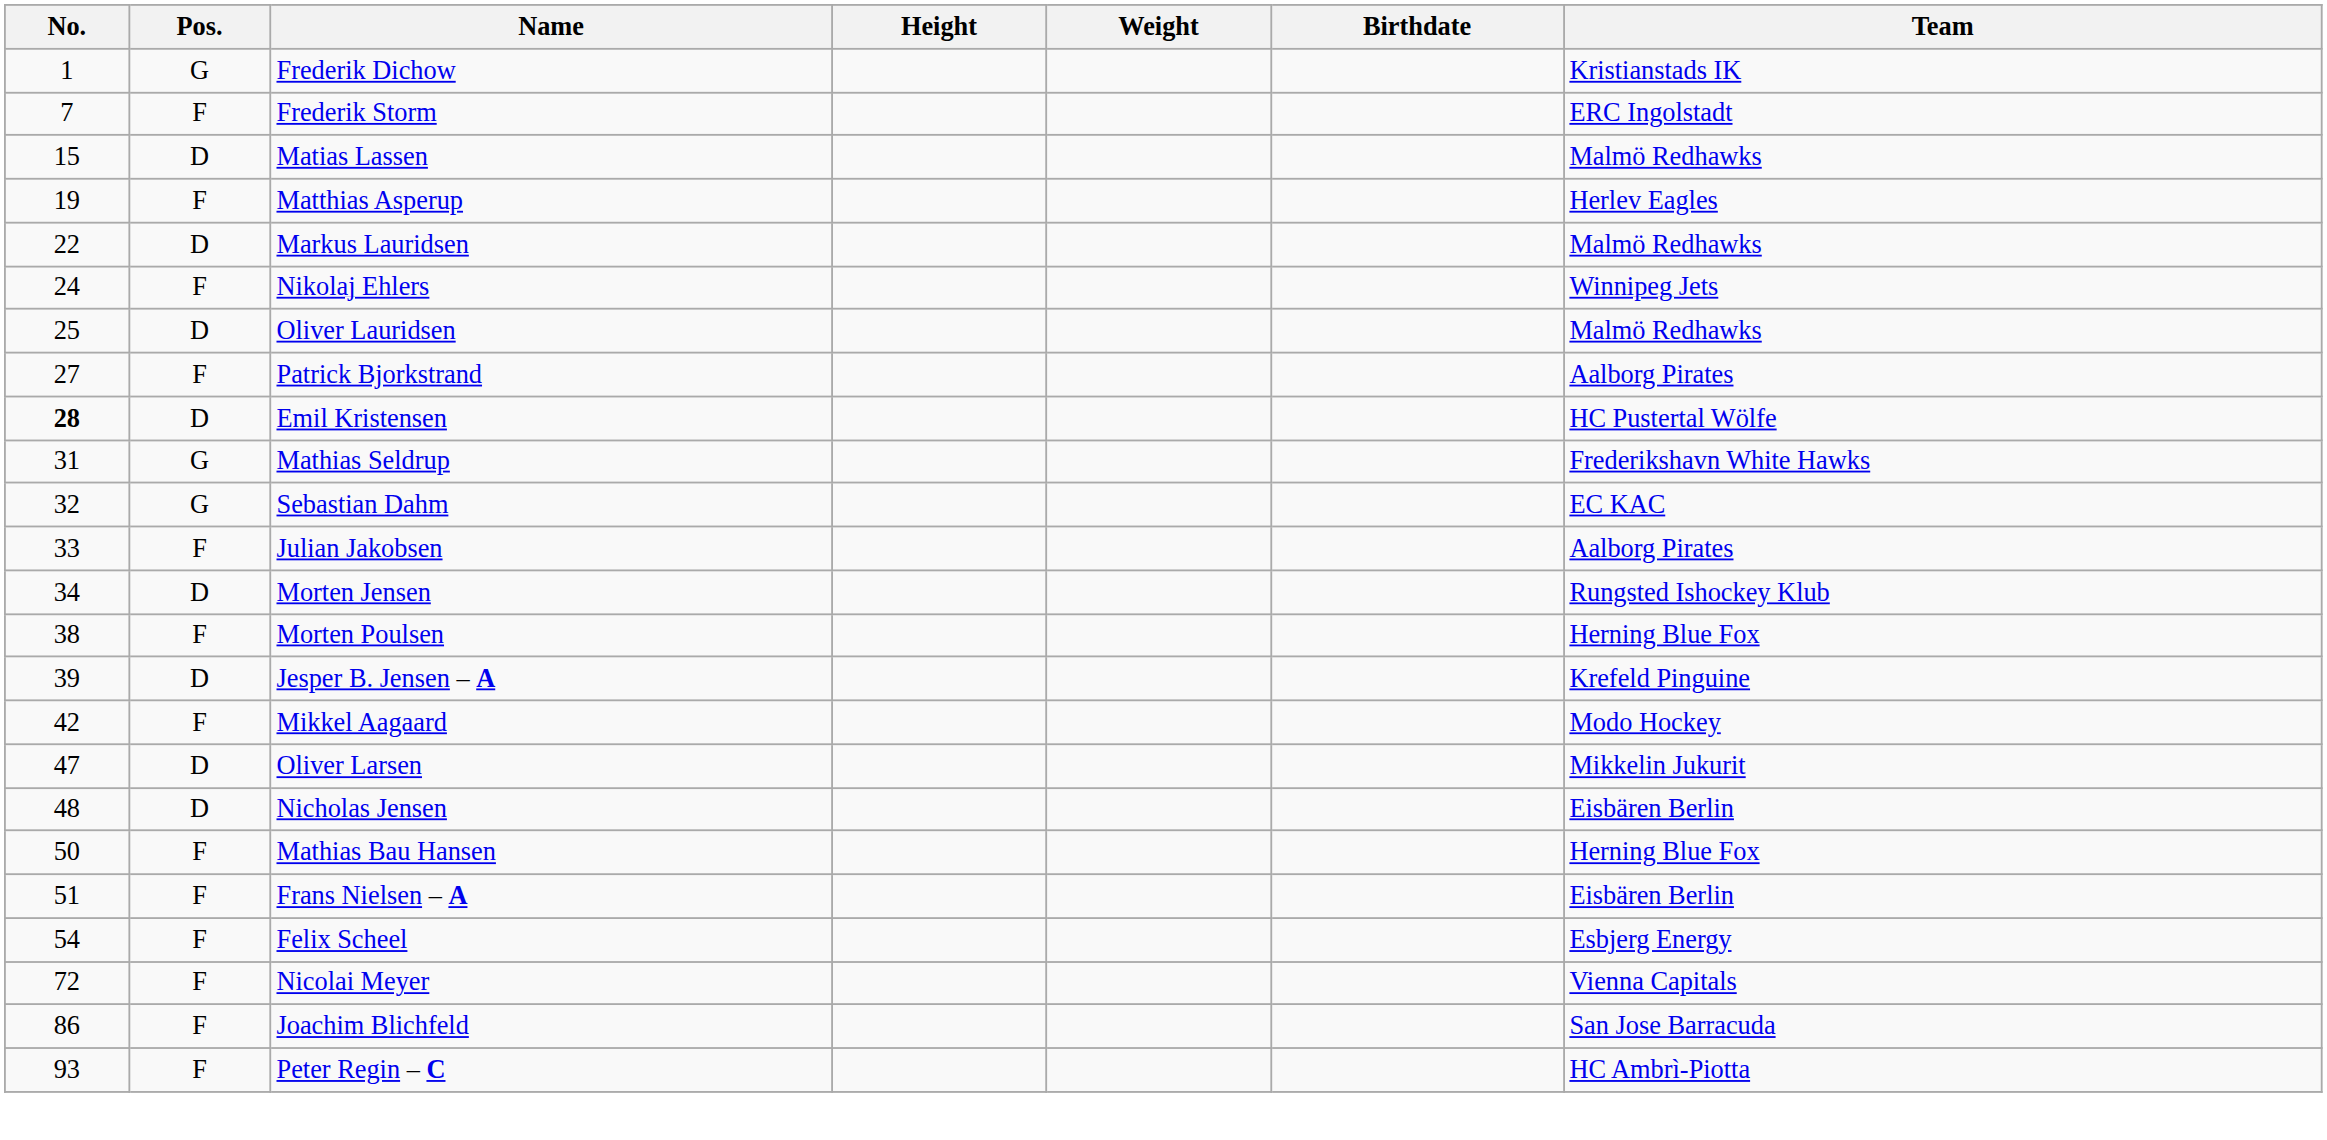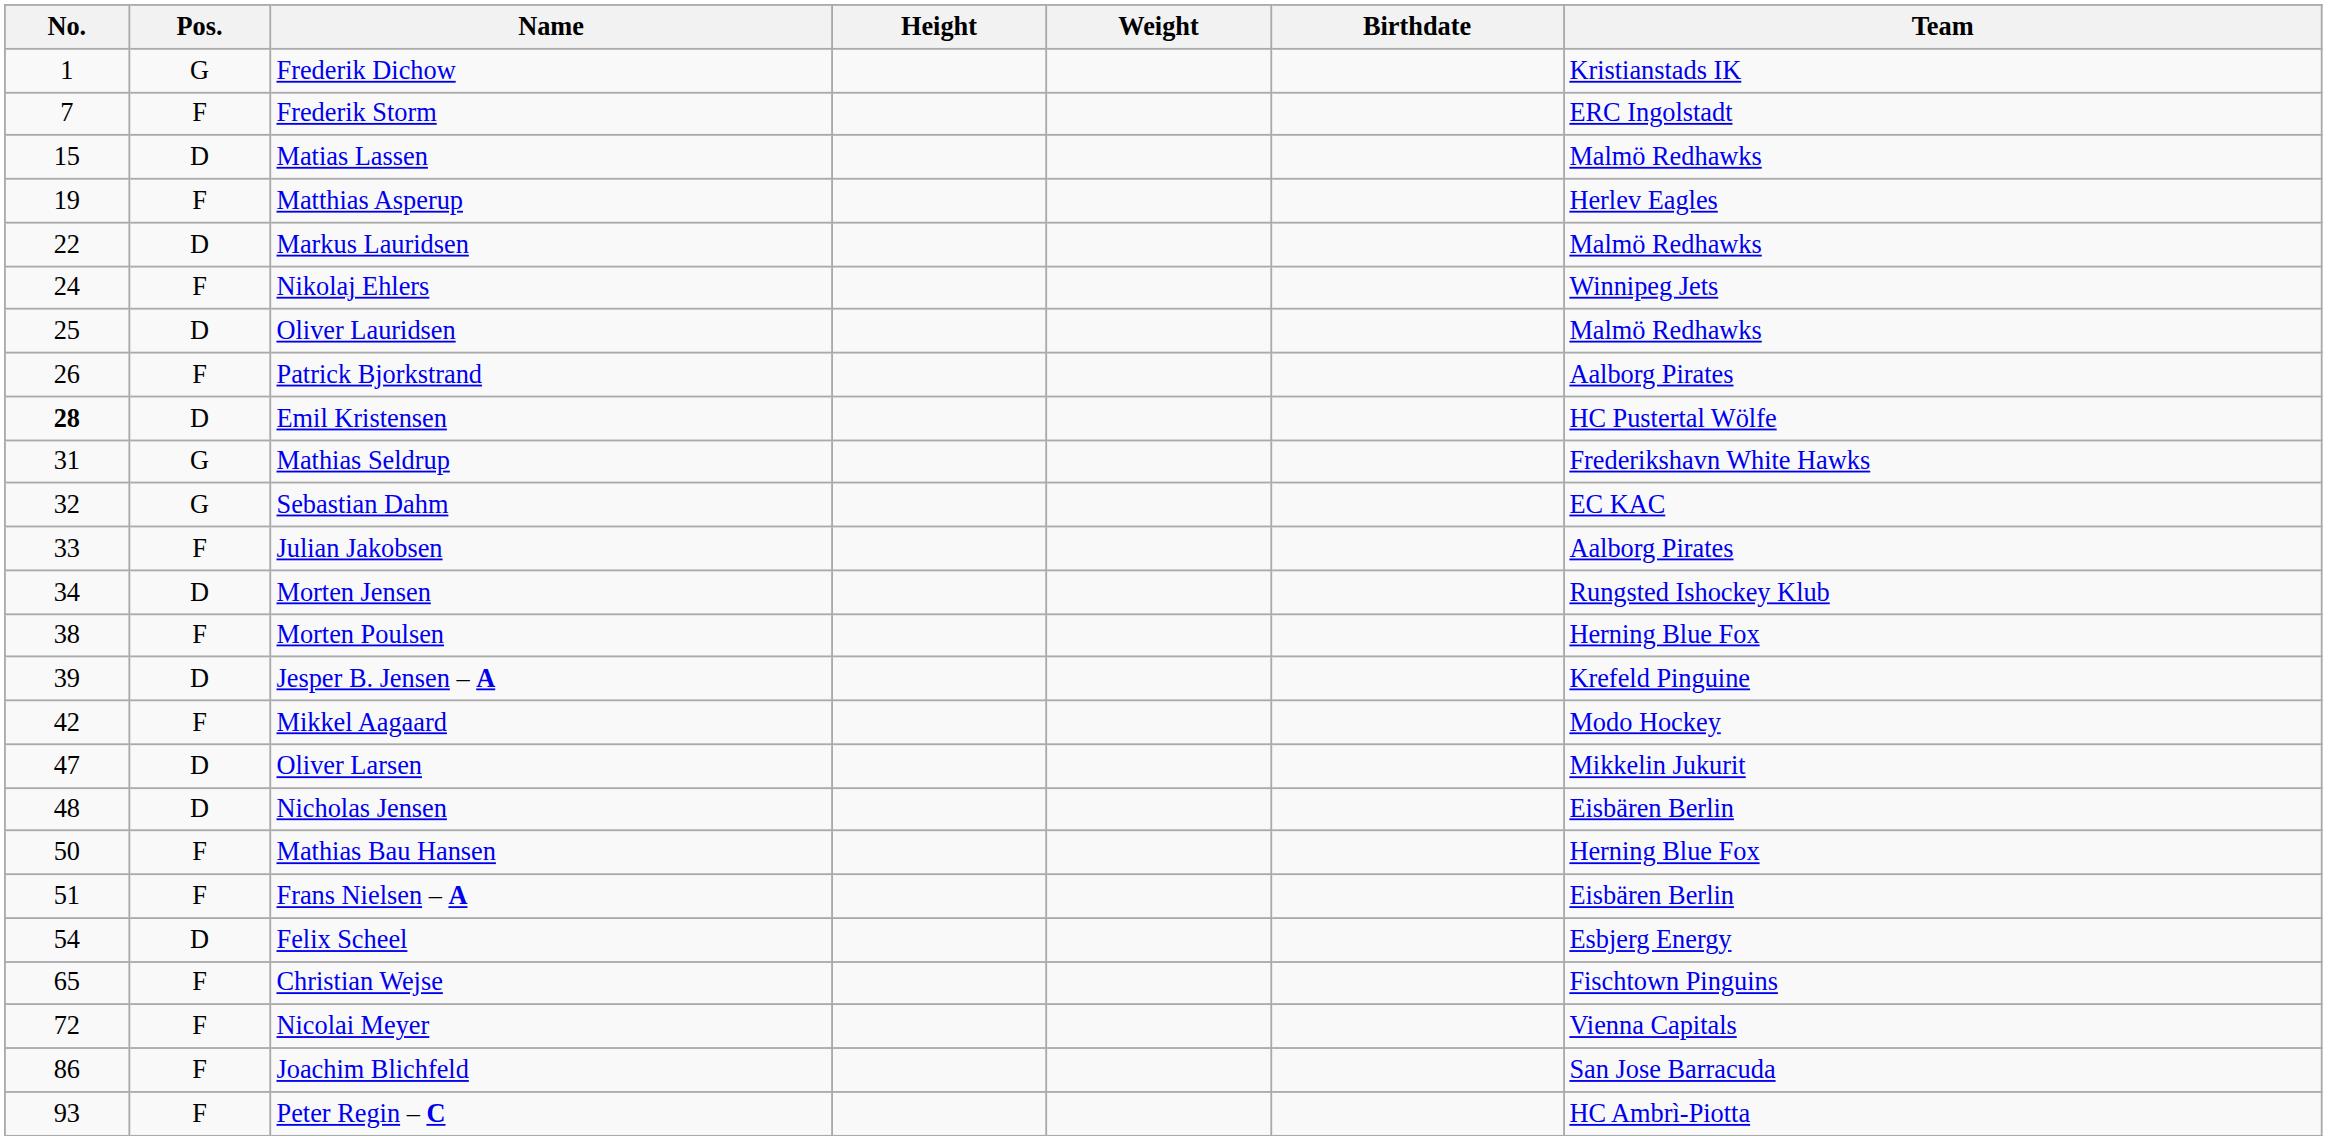 <table width="80%" class="wikitable sortable" style="font-size: 90%; text-align: center;">
 <tr>
 <th>No.</th>
 <th>Pos.</th>
 <th>Name</th>
 <th>Height</th>
 <th>Weight</th>
 <th>Birthdate</th>
 <th>Team</th>
 </tr>
 <tr>
 <td>1</td>
 <td>G</td>
 <td align=left><a href='#'>Frederik Dichow</a></td>
 <td></td>
 <td></td>
 <td></td>
 <td style="text-align:left;"> <a href='#'>Kristianstads IK</a></td>
 </tr>
 <tr>
 <td>7</td>
 <td>F</td>
 <td align=left><a href='#'>Frederik Storm</a></td>
 <td></td>
 <td></td>
 <td></td>
 <td style="text-align:left;"> <a href='#'>ERC Ingolstadt</a></td>
 </tr>
 <tr>
 <td>15</td>
 <td>D</td>
 <td align=left><a href='#'>Matias Lassen</a></td>
 <td></td>
 <td></td>
 <td></td>
 <td style="text-align:left;"> <a href='#'>Malmö Redhawks</a></td>
 </tr>
 <tr>
 <td>19</td>
 <td>F</td>
 <td align=left><a href='#'>Matthias Asperup</a></td>
 <td></td>
 <td></td>
 <td></td>
 <td style="text-align:left;"> <a href='#'>Herlev Eagles</a></td>
 </tr>
 <tr>
 <td>22</td>
 <td>D</td>
 <td align=left><a href='#'>Markus Lauridsen</a></td>
 <td></td>
 <td></td>
 <td></td>
 <td style="text-align:left;"> <a href='#'>Malmö Redhawks</a></td>
 </tr>
 <tr>
 <td>24</td>
 <td>F</td>
 <td align=left><a href='#'>Nikolaj Ehlers</a></td>
 <td></td>
 <td></td>
 <td></td>
 <td style="text-align:left;"> <a href='#'>Winnipeg Jets</a></td>
 </tr>
 <tr>
 <td>25</td>
 <td>D</td>
 <td align=left><a href='#'>Oliver Lauridsen</a></td>
 <td></td>
 <td></td>
 <td></td>
 <td style="text-align:left;"> <a href='#'>Malmö Redhawks</a></td>
 </tr>
 <tr>
-<td>27</td>
+<td>26</td>
 <td>F</td>
 <td align=left><a href='#'>Patrick Bjorkstrand</a></td>
 <td></td>
 <td></td>
 <td></td>
 <td style="text-align:left;"> <a href='#'>Aalborg Pirates</a></td>
 </tr>
 <tr>
 <td><strong>28</strong></td>
 <td>D</td>
 <td align=left><a href='#'>Emil Kristensen</a></td>
 <td></td>
 <td></td>
 <td></td>
 <td style="text-align:left;"> <a href='#'>HC Pustertal Wölfe</a></td>
 </tr>
 <tr>
 <td>31</td>
 <td>G</td>
 <td align=left><a href='#'>Mathias Seldrup</a></td>
 <td></td>
 <td></td>
 <td></td>
 <td style="text-align:left;"> <a href='#'>Frederikshavn White Hawks</a></td>
 </tr>
 <tr>
 <td>32</td>
 <td>G</td>
 <td align=left><a href='#'>Sebastian Dahm</a></td>
 <td></td>
 <td></td>
 <td></td>
 <td style="text-align:left;"> <a href='#'>EC KAC</a></td>
 </tr>
 <tr>
 <td>33</td>
 <td>F</td>
 <td align=left><a href='#'>Julian Jakobsen</a></td>
 <td></td>
 <td></td>
 <td></td>
 <td style="text-align:left;"> <a href='#'>Aalborg Pirates</a></td>
 </tr>
 <tr>
 <td>34</td>
 <td>D</td>
 <td align=left><a href='#'>Morten Jensen</a></td>
 <td></td>
 <td></td>
 <td></td>
 <td style="text-align:left;"> <a href='#'>Rungsted Ishockey Klub</a></td>
 </tr>
 <tr>
 <td>38</td>
 <td>F</td>
 <td align=left><a href='#'>Morten Poulsen</a></td>
 <td></td>
 <td></td>
 <td></td>
 <td style="text-align:left;"> <a href='#'>Herning Blue Fox</a></td>
 </tr>
 <tr>
 <td>39</td>
 <td>D</td>
 <td align=left><a href='#'>Jesper B. Jensen</a> – <strong><a href='#'>A</a></strong></td>
 <td></td>
 <td></td>
 <td></td>
 <td style="text-align:left;"> <a href='#'>Krefeld Pinguine</a></td>
 </tr>
 <tr>
 <td>42</td>
 <td>F</td>
 <td align=left><a href='#'>Mikkel Aagaard</a></td>
 <td></td>
 <td></td>
 <td></td>
 <td style="text-align:left;"> <a href='#'>Modo Hockey</a></td>
 </tr>
 <tr>
 <td>47</td>
 <td>D</td>
 <td align=left><a href='#'>Oliver Larsen</a></td>
 <td></td>
 <td></td>
 <td></td>
 <td style="text-align:left;"> <a href='#'>Mikkelin Jukurit</a></td>
 </tr>
 <tr>
 <td>48</td>
 <td>D</td>
 <td align=left><a href='#'>Nicholas Jensen</a></td>
 <td></td>
 <td></td>
 <td></td>
 <td style="text-align:left;"> <a href='#'>Eisbären Berlin</a></td>
 </tr>
 <tr>
 <td>50</td>
 <td>F</td>
 <td align=left><a href='#'>Mathias Bau Hansen</a></td>
 <td></td>
 <td></td>
 <td></td>
 <td style="text-align:left;"> <a href='#'>Herning Blue Fox</a></td>
 </tr>
 <tr>
 <td>51</td>
 <td>F</td>
 <td align=left><a href='#'>Frans Nielsen</a> – <strong><a href='#'>A</a></strong></td>
 <td></td>
 <td></td>
 <td></td>
 <td style="text-align:left;"> <a href='#'>Eisbären Berlin</a></td>
 </tr>
 <tr>
 <td>54</td>
-<td>F</td>
+<td>D</td>
 <td align=left><a href='#'>Felix Scheel</a></td>
 <td></td>
 <td></td>
 <td></td>
 <td style="text-align:left;"> <a href='#'>Esbjerg Energy</a></td>
+</tr>
+<tr>
+<td>65</td>
+<td>F</td>
+<td align=left><a href='#'>Christian Wejse</a></td>
+<td></td>
+<td></td>
+<td></td>
+<td style="text-align:left;"> <a href='#'>Fischtown Pinguins</a></td>
 </tr>
 <tr>
 <td>72</td>
 <td>F</td>
 <td align=left><a href='#'>Nicolai Meyer</a></td>
 <td></td>
 <td></td>
 <td></td>
 <td style="text-align:left;"> <a href='#'>Vienna Capitals</a></td>
 </tr>
 <tr>
 <td>86</td>
 <td>F</td>
 <td align=left><a href='#'>Joachim Blichfeld</a></td>
 <td></td>
 <td></td>
 <td></td>
 <td style="text-align:left;"> <a href='#'>San Jose Barracuda</a></td>
 </tr>
 <tr>
 <td>93</td>
 <td>F</td>
 <td align=left><a href='#'>Peter Regin</a>  – <strong><a href='#'>C</a></strong></td>
 <td></td>
 <td></td>
 <td></td>
 <td style="text-align:left;"> <a href='#'>HC Ambrì-Piotta</a></td>
 </tr>
 </table>
